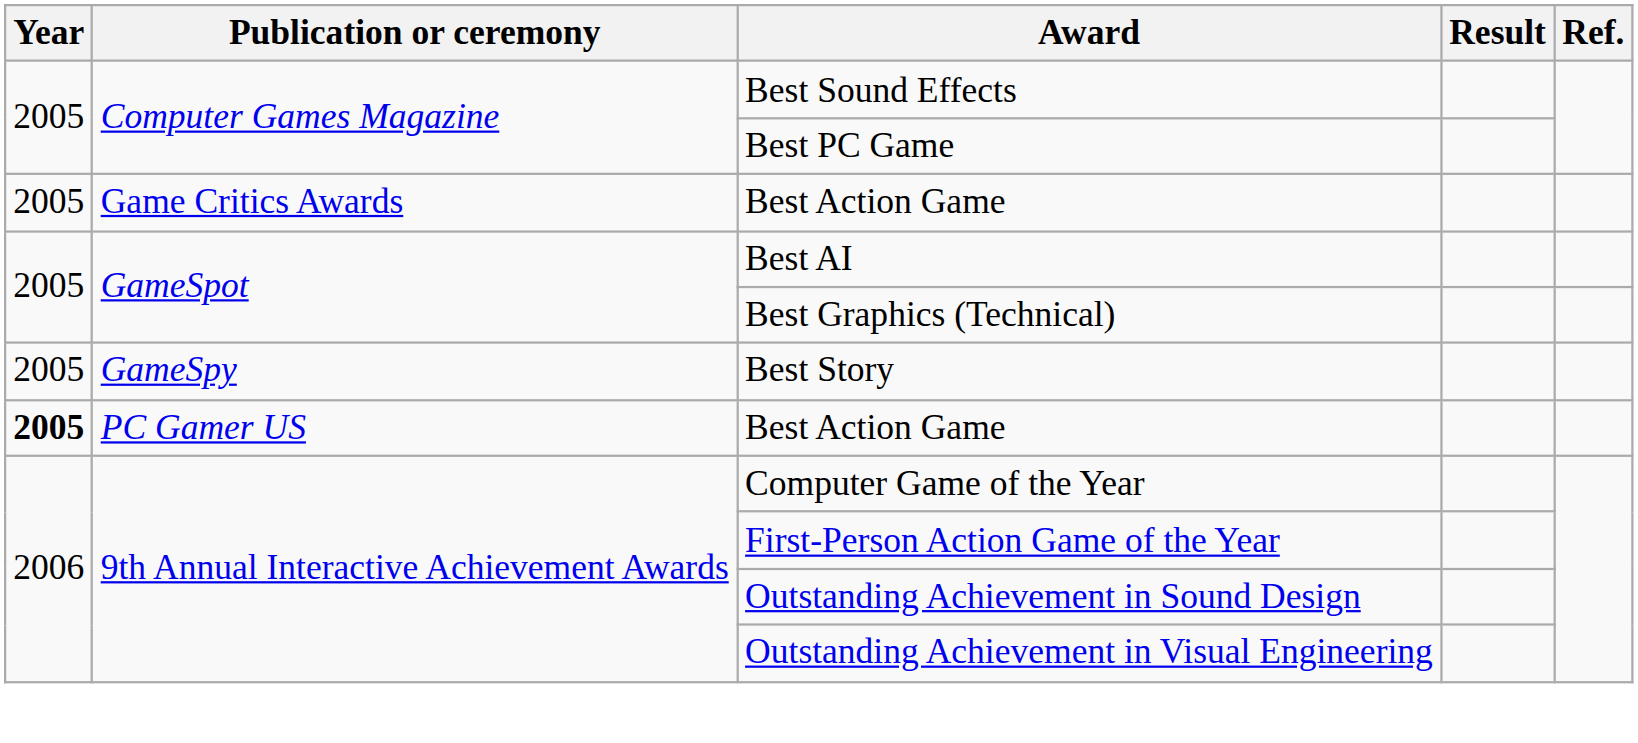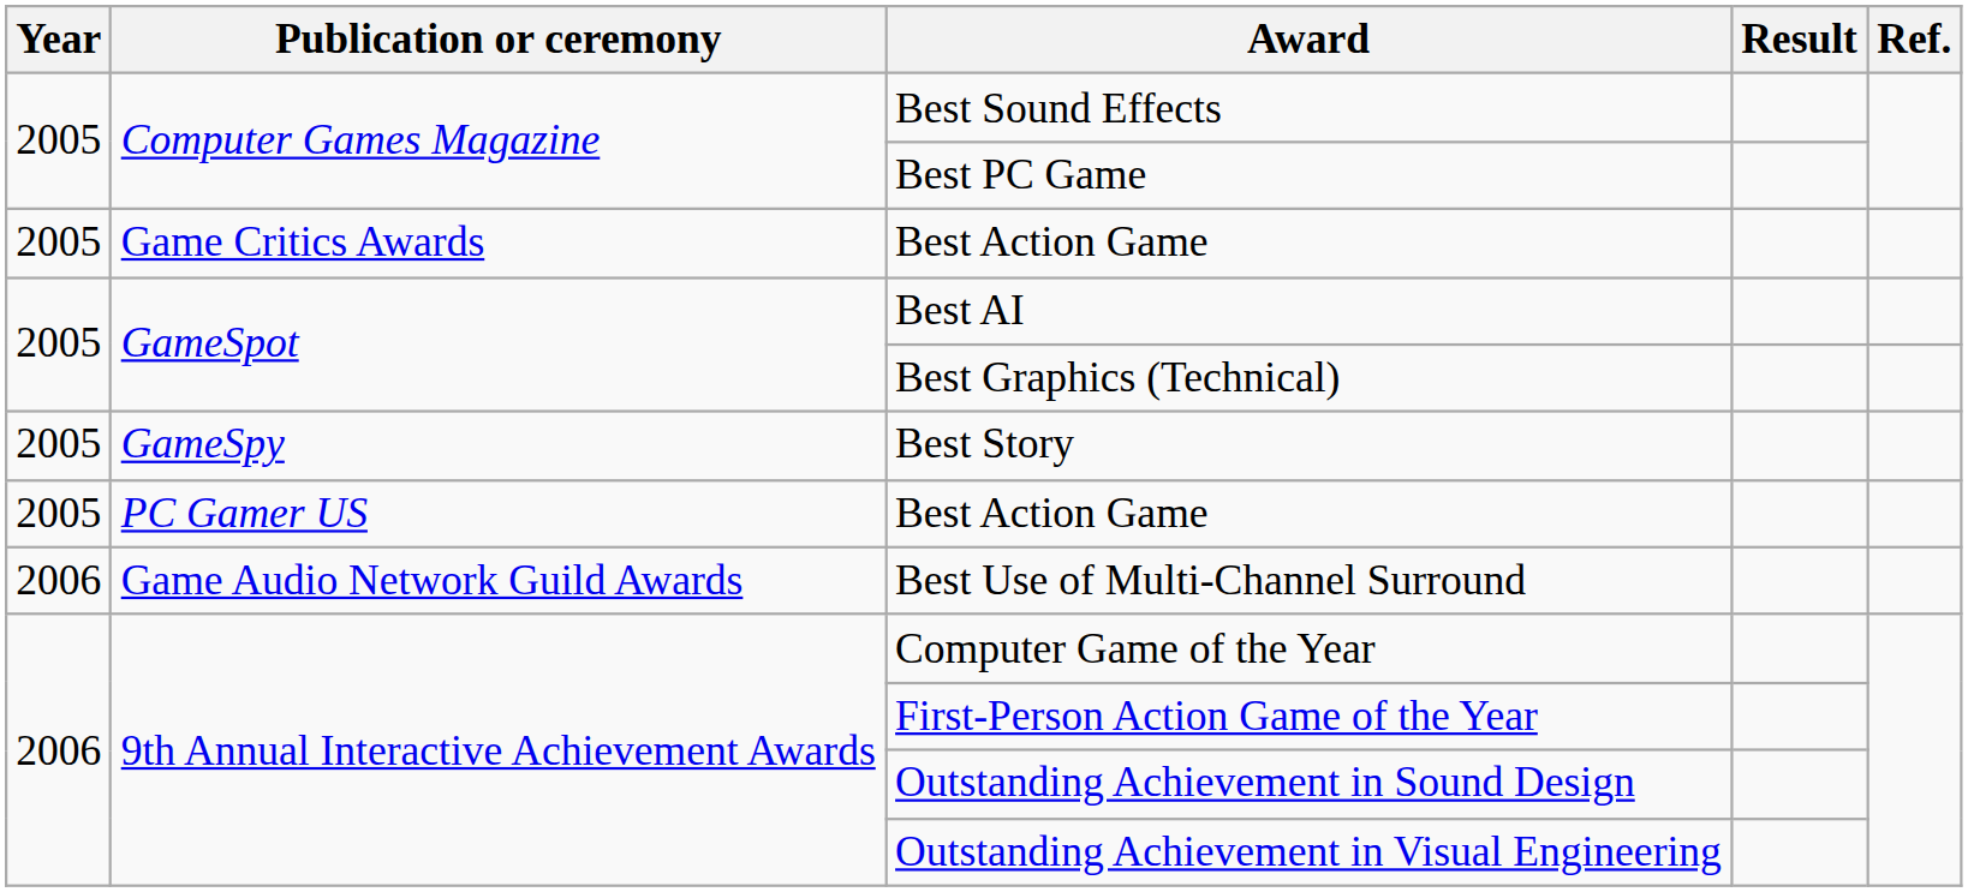 <table class="wikitable">
 <tr>
 <th>Year</th>
 <th>Publication or ceremony</th>
 <th>Award</th>
 <th>Result</th>
 <th>Ref.</th>
 </tr>
 <tr>
 <td rowspan="2">2005</td>
 <td rowspan="2"><em><a href='#'>Computer Games Magazine</a></em></td>
 <td>Best Sound Effects</td>
 <td></td>
 <td rowspan="2" style="text-align:center;"></td>
 </tr>
 <tr>
 <td>Best PC Game</td>
 <td></td>
 </tr>
 <tr>
 <td>2005</td>
 <td><a href='#'>Game Critics Awards</a></td>
 <td>Best Action Game</td>
 <td></td>
 <td style="text-align:center;"></td>
 </tr>
 <tr>
 <td rowspan="2">2005</td>
 <td rowspan="2"><em><a href='#'>GameSpot</a></em></td>
 <td>Best AI</td>
 <td></td>
 <td style="text-align:center;"></td>
 </tr>
 <tr>
 <td>Best Graphics (Technical)</td>
 <td></td>
 <td style="text-align:center;"></td>
 </tr>
 <tr>
 <td>2005</td>
 <td><em><a href='#'>GameSpy</a></em></td>
 <td>Best Story</td>
 <td></td>
 <td style="text-align:center;"></td>
 </tr>
 <tr>
-<td><strong>2005</strong></td>
+<td>2005</td>
 <td><em><a href='#'>PC Gamer US</a></em></td>
 <td>Best Action Game</td>
 <td></td>
+<td style="text-align:center;"></td>
+</tr>
+<tr>
+<td>2006</td>
+<td><a href='#'>Game Audio Network Guild Awards</a></td>
+<td>Best Use of Multi-Channel Surround</td>
+<td> </td>
 <td style="text-align:center;"></td>
 </tr>
 <tr>
 <td rowspan="4" style="text-align:center;">2006</td>
 <td rowspan="4" style="text-align:center;"><a href='#'>9th Annual Interactive Achievement Awards</a></td>
 <td>Computer Game of the Year</td>
 <td></td>
 <td rowspan="4" style="text-align:center;"></td>
 </tr>
 <tr>
 <td><a href='#'>First-Person Action Game of the Year</a></td>
 <td></td>
 </tr>
 <tr>
 <td><a href='#'>Outstanding Achievement in Sound Design</a></td>
 <td></td>
 </tr>
 <tr>
 <td><a href='#'>Outstanding Achievement in Visual Engineering</a></td>
 <td></td>
 </tr>
 </table>
